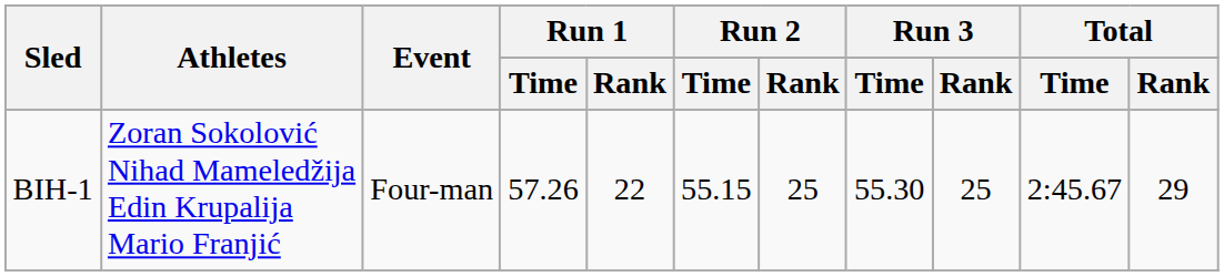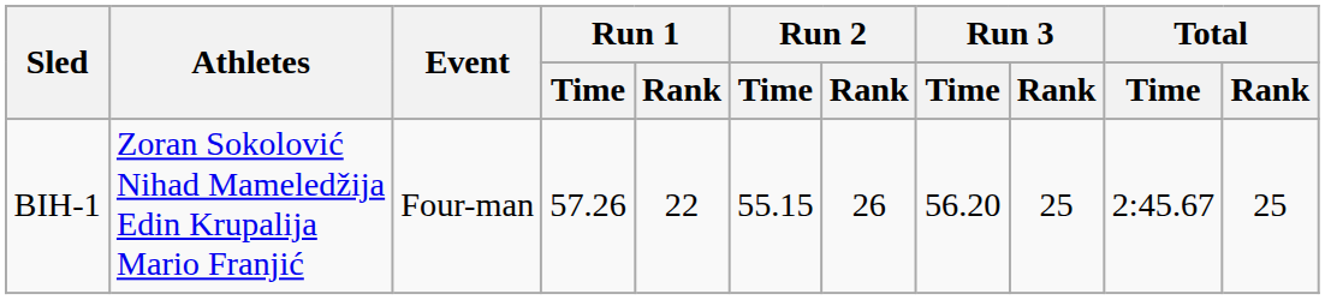 <table class="wikitable"  border="1" style="font-size:90%">
 <tr>
 <th rowspan="2">Sled</th>
 <th rowspan="2">Athletes</th>
 <th rowspan="2">Event</th>
 <th colspan="2">Run 1</th>
 <th colspan="2">Run 2</th>
 <th colspan="2">Run 3</th>
 <th colspan="2">Total</th>
 </tr>
 <tr>
 <th>Time</th>
 <th>Rank</th>
 <th>Time</th>
 <th>Rank</th>
 <th>Time</th>
 <th>Rank</th>
 <th>Time</th>
 <th>Rank</th>
 </tr>
 <tr>
 <td align="center">BIH-1</td>
 <td><a href='#'>Zoran Sokolović</a><br><a href='#'>Nihad Mameledžija</a><br><a href='#'>Edin Krupalija</a><br><a href='#'>Mario Franjić</a></td>
 <td>Four-man</td>
 <td align="center">57.26</td>
 <td align="center">22</td>
 <td align="center">55.15</td>
-<td align="center">25</td>
-<td align="center">55.30</td>
+<td align="center">26</td>
+<td align="center">56.20</td>
 <td align="center">25</td>
 <td align="center">2:45.67</td>
-<td align="center">29</td>
+<td align="center">25</td>
 </tr>
 </table>
